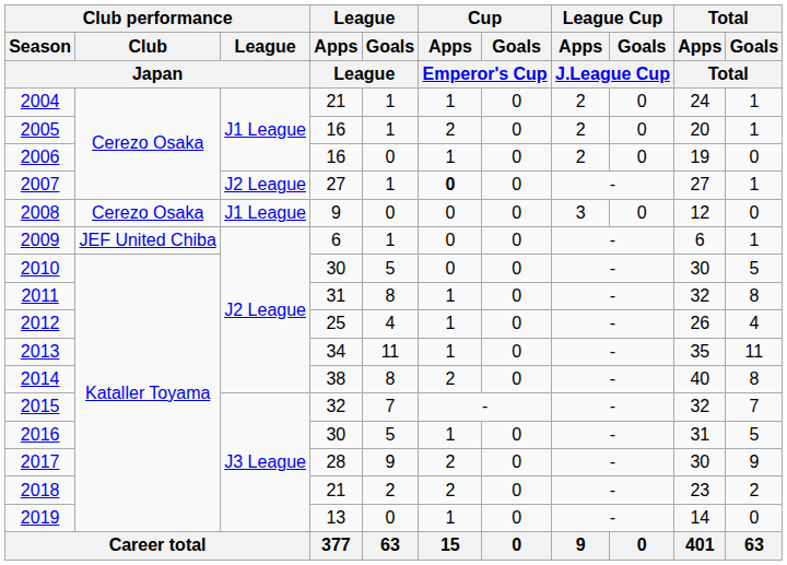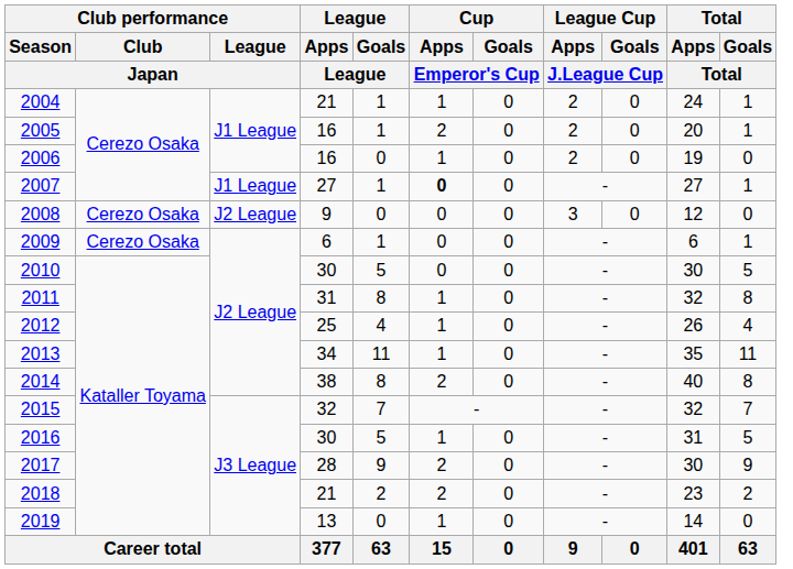 <table class="wikitable" style="text-align:center">
 <tr>
 <th colspan=3>Club performance</th>
 <th colspan=2>League</th>
 <th colspan=2>Cup</th>
 <th colspan=2>League Cup</th>
 <th colspan=2>Total</th>
 </tr>
 <tr>
 <th>Season</th>
 <th>Club</th>
 <th>League</th>
 <th>Apps</th>
 <th>Goals</th>
 <th>Apps</th>
 <th>Goals</th>
 <th>Apps</th>
 <th>Goals</th>
 <th>Apps</th>
 <th>Goals</th>
 </tr>
 <tr>
 <th colspan=3>Japan</th>
 <th colspan=2>League</th>
 <th colspan=2><a href='#'>Emperor's Cup</a></th>
 <th colspan=2><a href='#'>J.League Cup</a></th>
 <th colspan=2>Total</th>
 </tr>
 <tr>
 <td><a href='#'>2004</a></td>
 <td rowspan="4"><a href='#'>Cerezo Osaka</a></td>
 <td rowspan="3"><a href='#'>J1 League</a></td>
 <td>21</td>
 <td>1</td>
 <td>1</td>
 <td>0</td>
 <td>2</td>
 <td>0</td>
 <td>24</td>
 <td>1</td>
 </tr>
 <tr>
 <td><a href='#'>2005</a></td>
 <td>16</td>
 <td>1</td>
 <td>2</td>
 <td>0</td>
 <td>2</td>
 <td>0</td>
 <td>20</td>
 <td>1</td>
 </tr>
 <tr>
 <td><a href='#'>2006</a></td>
 <td>16</td>
 <td>0</td>
 <td>1</td>
 <td>0</td>
 <td>2</td>
 <td>0</td>
 <td>19</td>
 <td>0</td>
 </tr>
 <tr>
 <td><a href='#'>2007</a></td>
-<td><a href='#'>J2 League</a></td>
+<td><a href='#'>J1 League</a></td>
 <td>27</td>
 <td>1</td>
 <td><strong>0</strong></td>
 <td>0</td>
 <td colspan="2">-</td>
 <td>27</td>
 <td>1</td>
 </tr>
 <tr>
 <td><a href='#'>2008</a></td>
 <td><a href='#'>Cerezo Osaka</a></td>
-<td><a href='#'>J1 League</a></td>
+<td><a href='#'>J2 League</a></td>
 <td>9</td>
 <td>0</td>
 <td>0</td>
 <td>0</td>
 <td>3</td>
 <td>0</td>
 <td>12</td>
 <td>0</td>
 </tr>
 <tr>
 <td><a href='#'>2009</a></td>
-<td><a href='#'>JEF United Chiba</a></td>
+<td><a href='#'>Cerezo Osaka</a></td>
 <td rowspan="6"><a href='#'>J2 League</a></td>
 <td>6</td>
 <td>1</td>
 <td>0</td>
 <td>0</td>
 <td colspan="2">-</td>
 <td>6</td>
 <td>1</td>
 </tr>
 <tr>
 <td><a href='#'>2010</a></td>
 <td rowspan="10"><a href='#'>Kataller Toyama</a></td>
 <td>30</td>
 <td>5</td>
 <td>0</td>
 <td>0</td>
 <td colspan="2">-</td>
 <td>30</td>
 <td>5</td>
 </tr>
 <tr>
 <td><a href='#'>2011</a></td>
 <td>31</td>
 <td>8</td>
 <td>1</td>
 <td>0</td>
 <td colspan="2">-</td>
 <td>32</td>
 <td>8</td>
 </tr>
 <tr>
 <td><a href='#'>2012</a></td>
 <td>25</td>
 <td>4</td>
 <td>1</td>
 <td>0</td>
 <td colspan="2">-</td>
 <td>26</td>
 <td>4</td>
 </tr>
 <tr>
 <td><a href='#'>2013</a></td>
 <td>34</td>
 <td>11</td>
 <td>1</td>
 <td>0</td>
 <td colspan="2">-</td>
 <td>35</td>
 <td>11</td>
 </tr>
 <tr>
 <td><a href='#'>2014</a></td>
 <td>38</td>
 <td>8</td>
 <td>2</td>
 <td>0</td>
 <td colspan="2">-</td>
 <td>40</td>
 <td>8</td>
 </tr>
 <tr>
 <td><a href='#'>2015</a></td>
 <td rowspan="5"><a href='#'>J3 League</a></td>
 <td>32</td>
 <td>7</td>
 <td colspan="2">-</td>
 <td colspan="2">-</td>
 <td>32</td>
 <td>7</td>
 </tr>
 <tr>
 <td><a href='#'>2016</a></td>
 <td>30</td>
 <td>5</td>
 <td>1</td>
 <td>0</td>
 <td colspan="2">-</td>
 <td>31</td>
 <td>5</td>
 </tr>
 <tr>
 <td><a href='#'>2017</a></td>
 <td>28</td>
 <td>9</td>
 <td>2</td>
 <td>0</td>
 <td colspan="2">-</td>
 <td>30</td>
 <td>9</td>
 </tr>
 <tr>
 <td><a href='#'>2018</a></td>
 <td>21</td>
 <td>2</td>
 <td>2</td>
 <td>0</td>
 <td colspan="2">-</td>
 <td>23</td>
 <td>2</td>
 </tr>
 <tr>
 <td><a href='#'>2019</a></td>
 <td>13</td>
 <td>0</td>
 <td>1</td>
 <td>0</td>
 <td colspan="2">-</td>
 <td>14</td>
 <td>0</td>
 </tr>
 <tr>
 <th colspan=3>Career total</th>
 <th>377</th>
 <th>63</th>
 <th>15</th>
 <th>0</th>
 <th>9</th>
 <th>0</th>
 <th>401</th>
 <th>63</th>
 </tr>
 </table>
